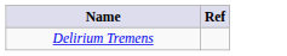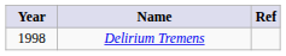 <table class="wikitable" style="font-size:96%; text-align:center; margin: 6px;">
 <tr>
+<th style="background:#dde; width:50px;">Year</th>
 <th style="background:#dde; width:207px;">Name</th>
 <th style="background:#dde; width:25px;">Ref</th>
 </tr>
 <tr>
+<td>1998</td>
 <td><em><a href='#'>Delirium Tremens</a></em></td>
 <td></td>
 </tr>
 </table>
